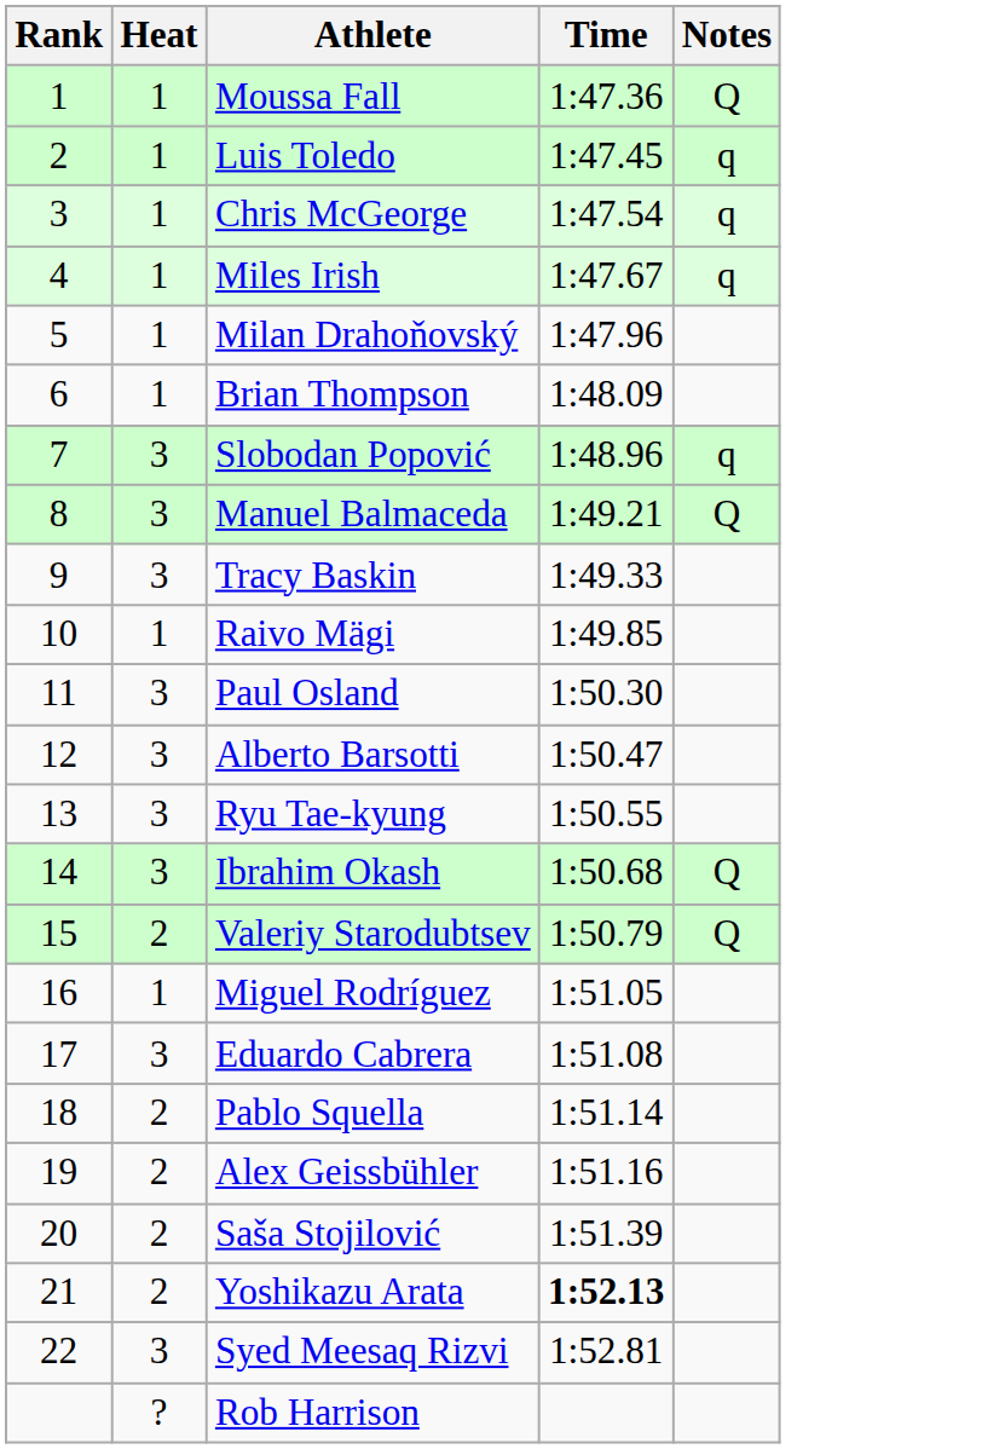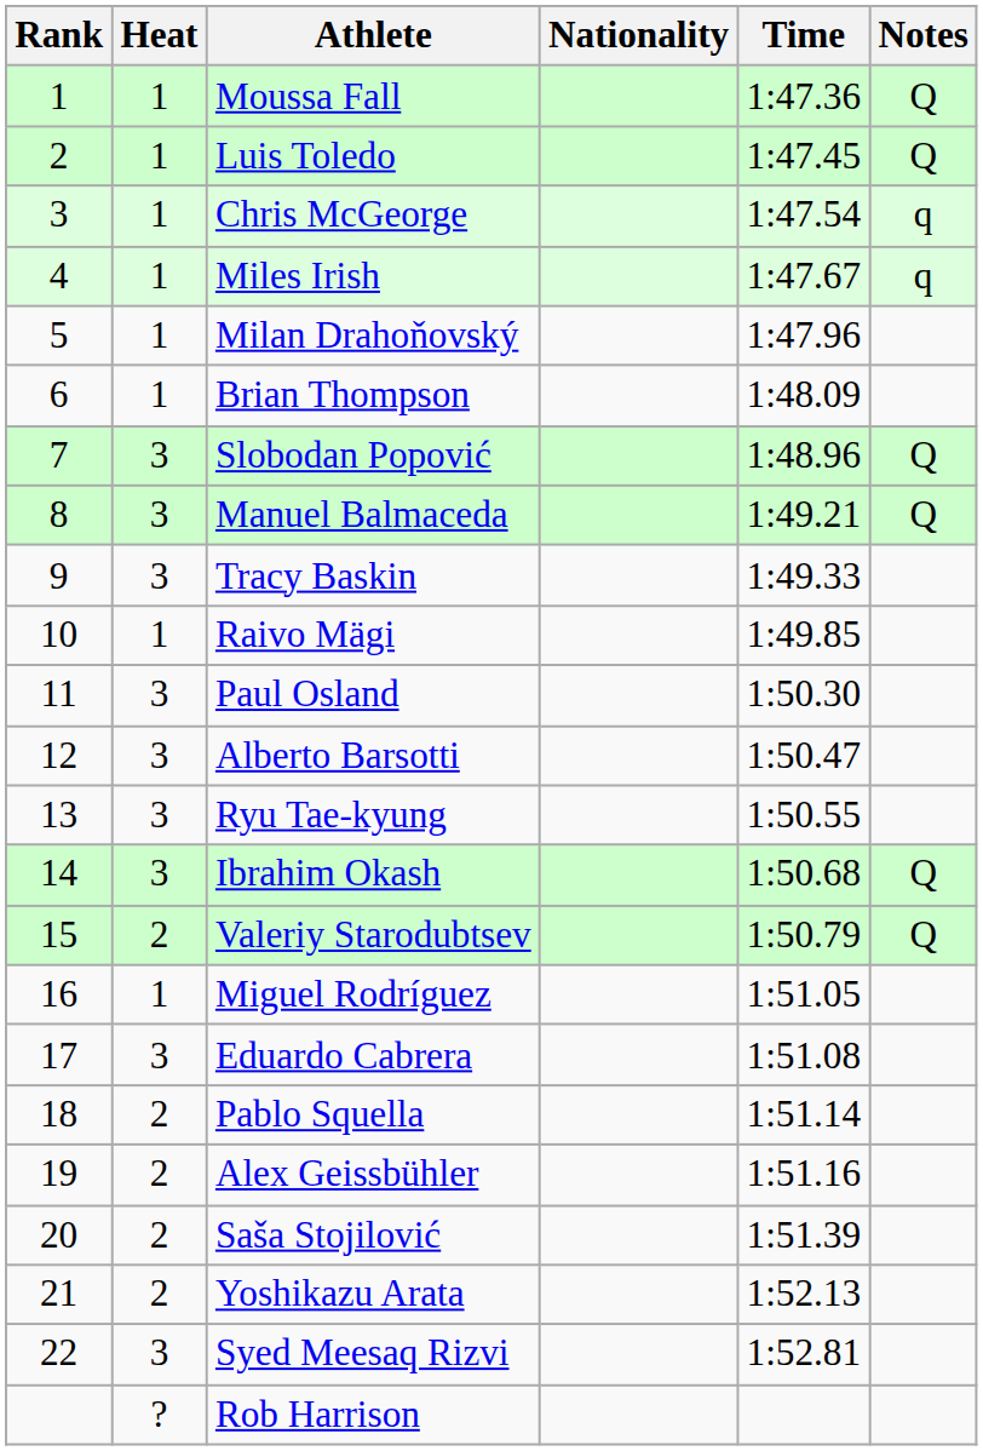 <table class="wikitable sortable" style="text-align:center">
 <tr>
 <th>Rank</th>
 <th>Heat</th>
 <th>Athlete</th>
+<th>Nationality</th>
 <th>Time</th>
 <th>Notes</th>
 </tr>
 <tr bgcolor=ccffcc>
 <td>1</td>
 <td>1</td>
 <td align=left><a href='#'>Moussa Fall</a></td>
+<td align=left></td>
 <td>1:47.36</td>
 <td>Q</td>
 </tr>
 <tr bgcolor=ccffcc>
 <td>2</td>
 <td>1</td>
 <td align=left><a href='#'>Luis Toledo</a></td>
+<td align=left></td>
 <td>1:47.45</td>
-<td>q</td>
+<td>Q</td>
 </tr>
 <tr bgcolor=ddffdd>
 <td>3</td>
 <td>1</td>
 <td align=left><a href='#'>Chris McGeorge</a></td>
+<td align=left></td>
 <td>1:47.54</td>
 <td>q</td>
 </tr>
 <tr bgcolor=ddffdd>
 <td>4</td>
 <td>1</td>
 <td align=left><a href='#'>Miles Irish</a></td>
+<td align=left></td>
 <td>1:47.67</td>
 <td>q</td>
 </tr>
 <tr>
 <td>5</td>
 <td>1</td>
 <td align=left><a href='#'>Milan Drahoňovský</a></td>
+<td align=left></td>
 <td>1:47.96</td>
 <td></td>
 </tr>
 <tr>
 <td>6</td>
 <td>1</td>
 <td align=left><a href='#'>Brian Thompson</a></td>
+<td align=left></td>
 <td>1:48.09</td>
 <td></td>
 </tr>
 <tr bgcolor=ccffcc>
 <td>7</td>
 <td>3</td>
 <td align=left><a href='#'>Slobodan Popović</a></td>
+<td align=left></td>
 <td>1:48.96</td>
-<td>q</td>
+<td>Q</td>
 </tr>
 <tr bgcolor=ccffcc>
 <td>8</td>
 <td>3</td>
 <td align=left><a href='#'>Manuel Balmaceda</a></td>
+<td align=left></td>
 <td>1:49.21</td>
 <td>Q</td>
 </tr>
 <tr>
 <td>9</td>
 <td>3</td>
 <td align=left><a href='#'>Tracy Baskin</a></td>
+<td align=left></td>
 <td>1:49.33</td>
 <td></td>
 </tr>
 <tr>
 <td>10</td>
 <td>1</td>
 <td align=left><a href='#'>Raivo Mägi</a></td>
+<td align=left></td>
 <td>1:49.85</td>
 <td></td>
 </tr>
 <tr>
 <td>11</td>
 <td>3</td>
 <td align=left><a href='#'>Paul Osland</a></td>
+<td align=left></td>
 <td>1:50.30</td>
 <td></td>
 </tr>
 <tr>
 <td>12</td>
 <td>3</td>
 <td align=left><a href='#'>Alberto Barsotti</a></td>
+<td align=left></td>
 <td>1:50.47</td>
 <td></td>
 </tr>
 <tr>
 <td>13</td>
 <td>3</td>
 <td align=left><a href='#'>Ryu Tae-kyung</a></td>
+<td align=left></td>
 <td>1:50.55</td>
 <td></td>
 </tr>
 <tr bgcolor=ccffcc>
 <td>14</td>
 <td>3</td>
 <td align=left><a href='#'>Ibrahim Okash</a></td>
+<td align=left></td>
 <td>1:50.68</td>
 <td>Q</td>
 </tr>
 <tr bgcolor=ccffcc>
 <td>15</td>
 <td>2</td>
 <td align=left><a href='#'>Valeriy Starodubtsev</a></td>
+<td align=left></td>
 <td>1:50.79</td>
 <td>Q</td>
 </tr>
 <tr>
 <td>16</td>
 <td>1</td>
 <td align=left><a href='#'>Miguel Rodríguez</a></td>
+<td align=left></td>
 <td>1:51.05</td>
 <td></td>
 </tr>
 <tr>
 <td>17</td>
 <td>3</td>
 <td align=left><a href='#'>Eduardo Cabrera</a></td>
+<td align=left></td>
 <td>1:51.08</td>
 <td></td>
 </tr>
 <tr>
 <td>18</td>
 <td>2</td>
 <td align=left><a href='#'>Pablo Squella</a></td>
+<td align=left></td>
 <td>1:51.14</td>
 <td></td>
 </tr>
 <tr>
 <td>19</td>
 <td>2</td>
 <td align=left><a href='#'>Alex Geissbühler</a></td>
+<td align=left></td>
 <td>1:51.16</td>
 <td></td>
 </tr>
 <tr>
 <td>20</td>
 <td>2</td>
 <td align=left><a href='#'>Saša Stojilović</a></td>
+<td align=left></td>
 <td>1:51.39</td>
 <td></td>
 </tr>
 <tr>
 <td>21</td>
 <td>2</td>
 <td align=left><a href='#'>Yoshikazu Arata</a></td>
-<td><strong>1:52.13</strong></td>
+<td align=left></td>
+<td>1:52.13</td>
 <td></td>
 </tr>
 <tr>
 <td>22</td>
 <td>3</td>
 <td align=left><a href='#'>Syed Meesaq Rizvi</a></td>
+<td align=left></td>
 <td>1:52.81</td>
 <td></td>
 </tr>
 <tr>
 <td></td>
 <td>?</td>
 <td align=left><a href='#'>Rob Harrison</a></td>
+<td align=left></td>
 <td></td>
 <td></td>
 </tr>
 </table>
